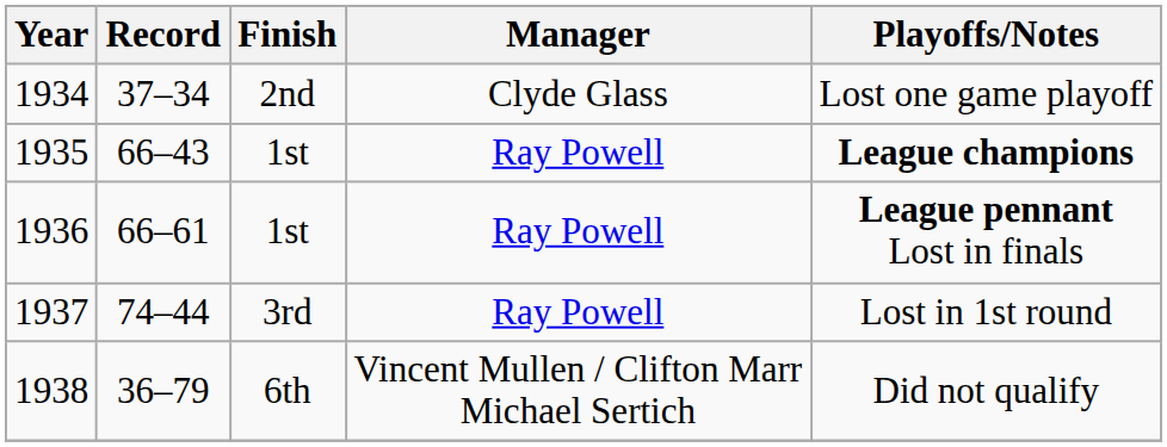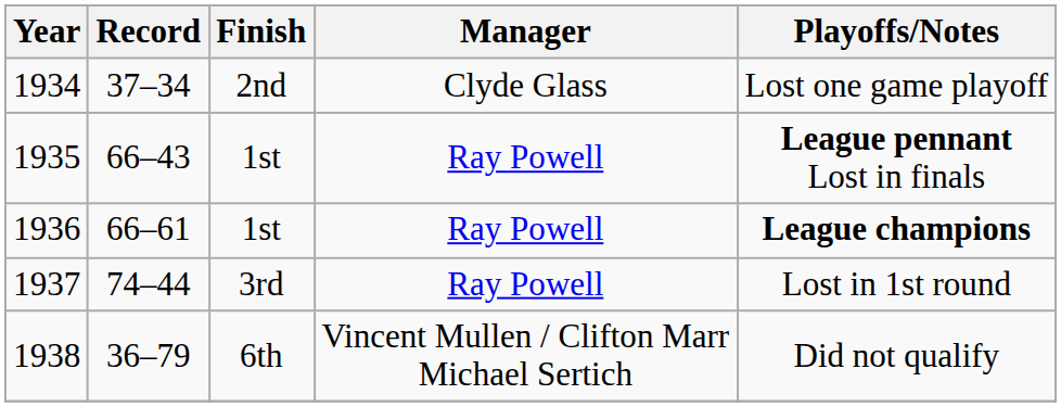 <table class="wikitable" style="text-align:center">
 <tr>
 <th>Year</th>
 <th>Record</th>
 <th>Finish</th>
 <th>Manager</th>
 <th>Playoffs/Notes</th>
 </tr>
 <tr>
 <td>1934</td>
 <td>37–34</td>
 <td>2nd</td>
 <td>Clyde Glass</td>
 <td>Lost one game playoff</td>
 </tr>
 <tr>
 <td>1935</td>
 <td>66–43</td>
 <td>1st</td>
 <td><a href='#'>Ray Powell</a></td>
-<td><strong>League champions</strong></td>
+<td><strong>League pennant</strong><br>Lost in finals</td>
 </tr>
 <tr>
 <td>1936</td>
 <td>66–61</td>
 <td>1st</td>
 <td><a href='#'>Ray Powell</a></td>
-<td><strong>League pennant</strong><br>Lost in finals</td>
+<td><strong>League champions</strong></td>
 </tr>
 <tr>
 <td>1937</td>
 <td>74–44</td>
 <td>3rd</td>
 <td><a href='#'>Ray Powell</a></td>
 <td>Lost in 1st round</td>
 </tr>
 <tr>
 <td>1938</td>
 <td>36–79</td>
 <td>6th</td>
 <td>Vincent Mullen / Clifton Marr  <br> Michael Sertich</td>
 <td>Did not qualify</td>
 </tr>
 <tr>
 </tr>
 </table>
